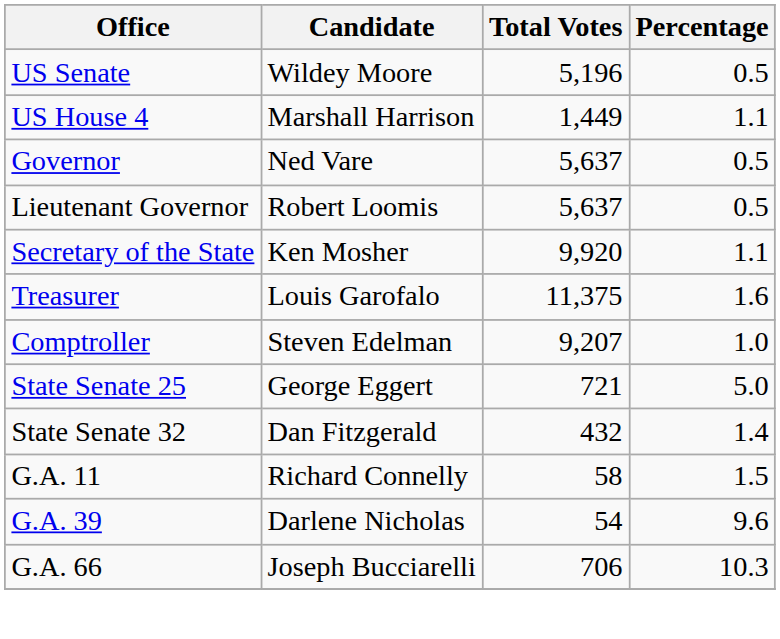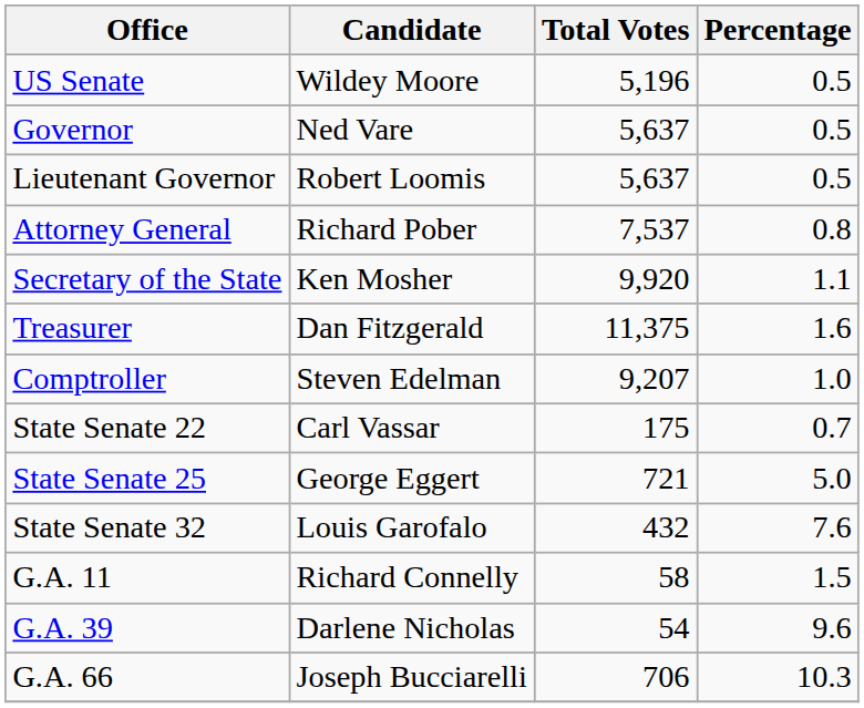 <table class="wikitable">
 <tr>
 <th>Office</th>
 <th>Candidate</th>
 <th>Total Votes</th>
 <th>Percentage</th>
 </tr>
 <tr>
 <td><a href='#'>US Senate</a></td>
 <td>Wildey Moore</td>
 <td align=right>5,196</td>
 <td align=right>0.5</td>
 </tr>
 <tr>
-<td><a href='#'>US House 4</a></td>
-<td>Marshall Harrison</td>
-<td align=right>1,449</td>
-<td align=right>1.1</td>
-</tr>
-<tr>
 <td><a href='#'>Governor</a></td>
 <td>Ned Vare</td>
 <td align=right>5,637</td>
 <td align=right>0.5</td>
 </tr>
 <tr>
 <td>Lieutenant Governor</td>
 <td>Robert Loomis</td>
 <td align=right>5,637</td>
 <td align=right>0.5</td>
 </tr>
 <tr>
+<td><a href='#'>Attorney General</a></td>
+<td>Richard Pober</td>
+<td align=right>7,537</td>
+<td align=right>0.8</td>
+</tr>
+<tr>
 <td><a href='#'>Secretary of the State</a></td>
 <td>Ken Mosher</td>
 <td align=right>9,920</td>
 <td align=right>1.1</td>
 </tr>
 <tr>
 <td><a href='#'>Treasurer</a></td>
-<td>Louis Garofalo</td>
+<td>Dan Fitzgerald</td>
 <td align=right>11,375</td>
 <td align=right>1.6</td>
 </tr>
 <tr>
 <td><a href='#'>Comptroller</a></td>
 <td>Steven Edelman</td>
 <td align=right>9,207</td>
 <td align=right>1.0</td>
 </tr>
 <tr>
+<td>State Senate 22</td>
+<td>Carl Vassar</td>
+<td align=right>175</td>
+<td align=right>0.7</td>
+</tr>
+<tr>
 <td><a href='#'>State Senate 25</a></td>
 <td>George Eggert</td>
 <td align=right>721</td>
 <td align=right>5.0</td>
 </tr>
 <tr>
 <td>State Senate 32</td>
-<td>Dan Fitzgerald</td>
+<td>Louis Garofalo</td>
 <td align=right>432</td>
-<td align=right>1.4</td>
+<td align=right>7.6</td>
 </tr>
 <tr>
 <td>G.A. 11</td>
 <td>Richard Connelly</td>
 <td align=right>58</td>
 <td align=right>1.5</td>
 </tr>
 <tr>
 <td><a href='#'>G.A. 39</a></td>
 <td>Darlene Nicholas</td>
 <td align=right>54</td>
 <td align=right>9.6</td>
 </tr>
 <tr>
 <td>G.A. 66</td>
 <td>Joseph Bucciarelli</td>
 <td align=right>706</td>
 <td align=right>10.3</td>
 </tr>
 <tr>
 </tr>
 </table>
